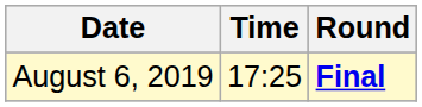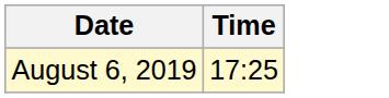 <table class="wikitable">
 <tr>
 <th>Date</th>
 <th>Time</th>
-<th>Round</th>
 </tr>
 <tr style=background:lemonchiffon>
 <td>August 6, 2019</td>
 <td>17:25</td>
-<td><strong><a href='#'>Final</a></strong></td>
 </tr>
 </table>
